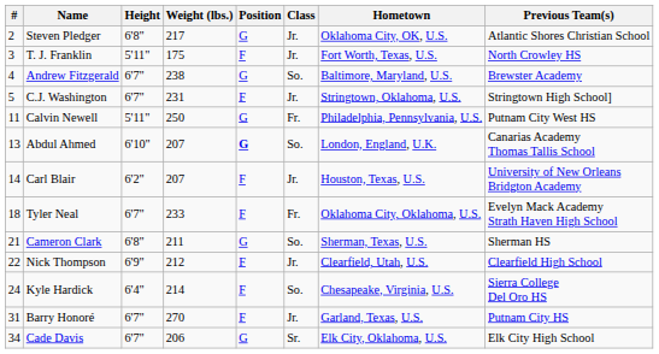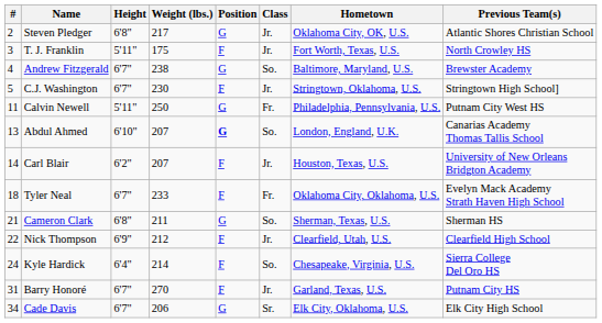 <table class="wikitable" style="font-size: 90%">
 <tr>
 <th>#</th>
 <th>Name</th>
 <th>Height</th>
 <th>Weight (lbs.)</th>
 <th>Position</th>
 <th>Class</th>
 <th>Hometown</th>
 <th>Previous Team(s)</th>
 </tr>
 <tr>
 <td>2</td>
 <td>Steven Pledger</td>
 <td>6'8"</td>
 <td>217</td>
 <td><a href='#'>G</a></td>
 <td>Jr.</td>
 <td><a href='#'>Oklahoma City, OK</a>, <a href='#'>U.S.</a></td>
 <td>Atlantic Shores Christian School</td>
 </tr>
 <tr>
 <td>3</td>
 <td>T. J. Franklin</td>
 <td>5'11"</td>
 <td>175</td>
 <td><a href='#'>F</a></td>
 <td>Jr.</td>
 <td><a href='#'>Fort Worth, Texas</a>, <a href='#'>U.S.</a></td>
 <td><a href='#'>North Crowley HS</a></td>
 </tr>
 <tr>
 <td>4</td>
 <td><a href='#'>Andrew Fitzgerald</a></td>
 <td>6'7"</td>
 <td>238</td>
 <td><a href='#'>G</a></td>
 <td>So.</td>
 <td><a href='#'>Baltimore, Maryland</a>, <a href='#'>U.S.</a></td>
 <td><a href='#'>Brewster Academy</a></td>
 </tr>
 <tr>
 <td>5</td>
 <td>C.J. Washington</td>
 <td>6'7"</td>
-<td>231</td>
+<td>230</td>
 <td><a href='#'>F</a></td>
 <td>Jr.</td>
 <td><a href='#'>Stringtown, Oklahoma</a>, <a href='#'>U.S.</a></td>
 <td>Stringtown High School]</td>
 </tr>
 <tr>
 <td>11</td>
 <td>Calvin Newell</td>
 <td>5'11"</td>
 <td>250</td>
 <td><a href='#'>G</a></td>
 <td>Fr.</td>
 <td><a href='#'>Philadelphia, Pennsylvania</a>, <a href='#'>U.S.</a></td>
 <td>Putnam City West HS</td>
 </tr>
 <tr>
 <td>13</td>
 <td>Abdul Ahmed</td>
 <td>6'10"</td>
 <td>207</td>
 <td><strong><a href='#'>G</a></strong></td>
 <td>So.</td>
 <td><a href='#'>London, England</a>, <a href='#'>U.K.</a></td>
 <td>Canarias Academy<br><a href='#'>Thomas Tallis School</a></td>
 </tr>
 <tr>
 <td>14</td>
 <td>Carl Blair</td>
 <td>6'2"</td>
 <td>207</td>
 <td><a href='#'>F</a></td>
 <td>Jr.</td>
 <td><a href='#'>Houston, Texas</a>, <a href='#'>U.S.</a></td>
 <td><a href='#'>University of New Orleans</a><br><a href='#'>Bridgton Academy</a></td>
 </tr>
 <tr>
 <td>18</td>
 <td>Tyler Neal</td>
 <td>6'7"</td>
 <td>233</td>
 <td><a href='#'>F</a></td>
 <td>Fr.</td>
 <td><a href='#'>Oklahoma City, Oklahoma</a>, <a href='#'>U.S.</a></td>
 <td>Evelyn Mack Academy<br><a href='#'>Strath Haven High School</a></td>
 </tr>
 <tr>
 <td>21</td>
 <td><a href='#'>Cameron Clark</a></td>
 <td>6'8"</td>
 <td>211</td>
 <td><a href='#'>G</a></td>
 <td>So.</td>
 <td><a href='#'>Sherman, Texas</a>, <a href='#'>U.S.</a></td>
 <td>Sherman HS</td>
 </tr>
 <tr>
 <td>22</td>
 <td>Nick Thompson</td>
 <td>6'9"</td>
 <td>212</td>
 <td><a href='#'>F</a></td>
 <td>Jr.</td>
 <td><a href='#'>Clearfield, Utah</a>, <a href='#'>U.S.</a></td>
 <td><a href='#'>Clearfield High School</a></td>
 </tr>
 <tr>
 <td>24</td>
 <td>Kyle Hardick</td>
 <td>6'4"</td>
 <td>214</td>
 <td><a href='#'>F</a></td>
 <td>So.</td>
 <td><a href='#'>Chesapeake, Virginia</a>, <a href='#'>U.S.</a></td>
 <td><a href='#'>Sierra College</a><br><a href='#'>Del Oro HS</a></td>
 </tr>
 <tr>
 <td>31</td>
 <td>Barry Honoré</td>
 <td>6'7"</td>
 <td>270</td>
 <td><a href='#'>F</a></td>
 <td>Jr.</td>
 <td><a href='#'>Garland, Texas</a>, <a href='#'>U.S.</a></td>
 <td><a href='#'>Putnam City HS</a></td>
 </tr>
 <tr>
 <td>34</td>
 <td><a href='#'>Cade Davis</a></td>
 <td>6'7"</td>
 <td>206</td>
 <td><a href='#'>G</a></td>
 <td>Sr.</td>
 <td><a href='#'>Elk City, Oklahoma</a>, <a href='#'>U.S.</a></td>
 <td>Elk City High School</td>
 </tr>
 </table>
